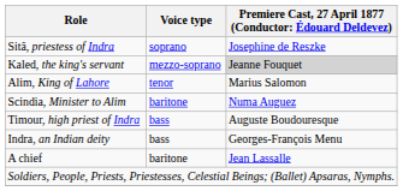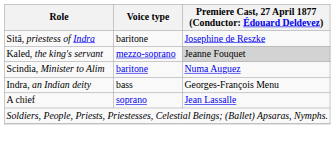 <table class="wikitable">
 <tr>
 <th>Role</th>
 <th>Voice type</th>
 <th>Premiere Cast, 27 April 1877<br>(Conductor: <a href='#'>Édouard Deldevez</a>)</th>
 </tr>
 <tr>
 <td>Sitâ, <em>priestess of <a href='#'>Indra</a></em></td>
-<td><a href='#'>soprano</a></td>
+<td>baritone</td>
 <td><a href='#'>Josephine de Reszke</a></td>
 </tr>
 <tr>
 <td>Kaled, <em>the king's servant</em></td>
 <td><a href='#'>mezzo-soprano</a></td>
 <td style="background: lightgrey;">Jeanne Fouquet</td>
 </tr>
 <tr>
-<td>Alim, <em>King of <a href='#'>Lahore</a></em></td>
-<td><a href='#'>tenor</a></td>
-<td>Marius Salomon</td>
-</tr>
-<tr>
 <td>Scindia, <em>Minister to Alim</em></td>
 <td><a href='#'>baritone</a></td>
 <td><a href='#'>Numa Auguez</a></td>
-</tr>
-<tr>
-<td>Timour, <em>high priest of <a href='#'>Indra</a></em></td>
-<td><a href='#'>bass</a></td>
-<td>Auguste Boudouresque</td>
 </tr>
 <tr>
 <td>Indra, <em>an Indian deity</em></td>
 <td>bass</td>
 <td>Georges-François Menu</td>
 </tr>
 <tr>
 <td>A chief</td>
-<td>baritone</td>
+<td><a href='#'>soprano</a></td>
 <td><a href='#'>Jean Lassalle</a></td>
 </tr>
 <tr>
 <td colspan="3"><em>Soldiers, People, Priests, Priestesses, Celestial Beings; (Ballet) Apsaras, Nymphs.</em></td>
 </tr>
 <tr>
 </tr>
 </table>
